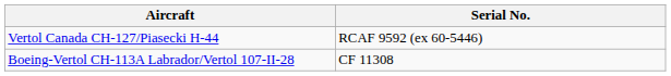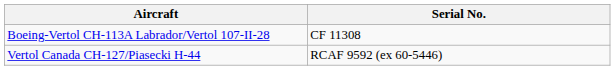 <table class="wikitable" width=60%>
 <tr>
 <th width=50%>Aircraft</th>
 <th>Serial No.</th>
 </tr>
 <tr>
+<td><a href='#'>Boeing-Vertol CH-113A Labrador/Vertol 107-II-28</a></td>
+<td>CF 11308</td>
+</tr>
+<tr>
 <td><a href='#'>Vertol Canada CH-127/Piasecki H-44</a></td>
 <td>RCAF 9592 (ex 60-5446)</td>
 </tr>
-<tr>
-<td><a href='#'>Boeing-Vertol CH-113A Labrador/Vertol 107-II-28</a></td>
-<td>CF 11308</td>
-</tr>
 </table>
